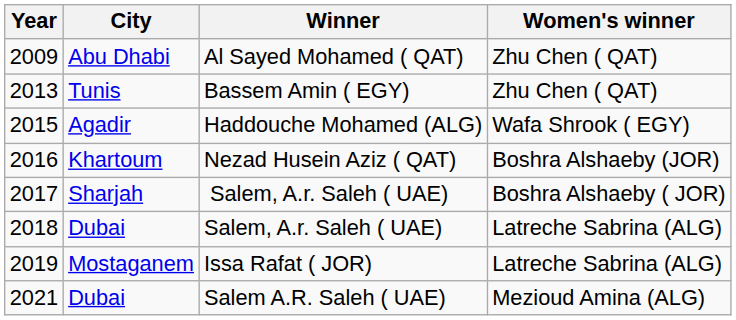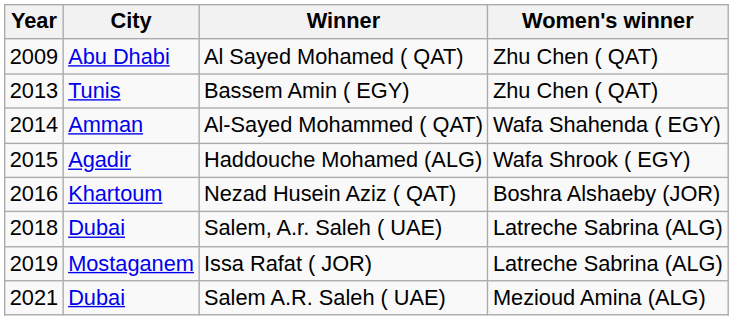 <table class="wikitable">
 <tr>
 <th>Year</th>
 <th>City</th>
 <th>Winner</th>
 <th>Women's winner</th>
 </tr>
 <tr>
 <td>2009</td>
 <td><a href='#'>Abu Dhabi</a></td>
 <td>Al Sayed Mohamed ( QAT) </td>
 <td>Zhu Chen  ( QAT) </td>
 </tr>
 <tr>
 <td>2013</td>
 <td><a href='#'>Tunis</a></td>
 <td>Bassem Amin ( EGY) </td>
 <td>Zhu  Chen ( QAT)</td>
 </tr>
 <tr>
+<td>2014</td>
+<td><a href='#'>Amman</a></td>
+<td>Al-Sayed Mohammed ( QAT) </td>
+<td>Wafa Shahenda ( EGY)</td>
+</tr>
+<tr>
 <td>2015</td>
 <td><a href='#'>Agadir</a></td>
 <td>Haddouche Mohamed (ALG) </td>
 <td>Wafa Shrook ( EGY)</td>
 </tr>
 <tr>
 <td>2016</td>
 <td><a href='#'>Khartoum</a></td>
 <td>Nezad Husein Aziz ( QAT)</td>
 <td>Boshra  Alshaeby (JOR)</td>
-</tr>
-<tr>
-<td>2017</td>
-<td><a href='#'>Sharjah</a></td>
-<td> Salem, A.r. Saleh ( UAE) </td>
-<td>Boshra  Alshaeby ( JOR) </td>
 </tr>
 <tr>
 <td>2018</td>
 <td><a href='#'>Dubai</a></td>
 <td>Salem, A.r. Saleh ( UAE) </td>
 <td>Latreche  Sabrina (ALG) </td>
 </tr>
 <tr>
 <td>2019</td>
 <td><a href='#'>Mostaganem</a></td>
 <td>Issa Rafat ( JOR) </td>
 <td>Latreche  Sabrina (ALG) </td>
 </tr>
 <tr>
 <td>2021</td>
 <td><a href='#'>Dubai</a></td>
 <td>Salem A.R. Saleh ( UAE) </td>
 <td>Mezioud Amina (ALG) </td>
 </tr>
 </table>
